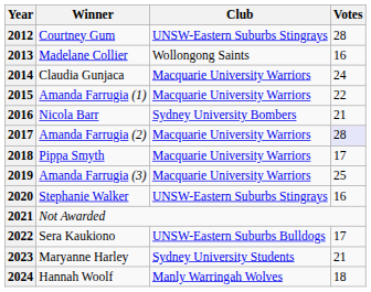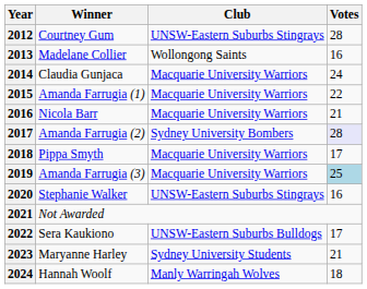 <table class="wikitable">
 <tr>
 <th>Year</th>
 <th>Winner</th>
 <th>Club</th>
 <th>Votes</th>
 </tr>
 <tr>
 <th>2012</th>
 <td><a href='#'>Courtney Gum</a></td>
 <td><a href='#'>UNSW-Eastern Suburbs Stingrays</a></td>
 <td>28</td>
 </tr>
 <tr>
 <th>2013</th>
 <td><a href='#'>Madelane Collier</a></td>
 <td>Wollongong Saints</td>
 <td>16</td>
 </tr>
 <tr>
 <th>2014</th>
 <td>Claudia Gunjaca</td>
 <td><a href='#'>Macquarie University Warriors</a></td>
 <td>24</td>
 </tr>
 <tr>
 <th>2015</th>
 <td><a href='#'>Amanda Farrugia</a> <em>(1)</em></td>
 <td><a href='#'>Macquarie University Warriors</a></td>
 <td>22</td>
 </tr>
 <tr>
 <th>2016</th>
 <td><a href='#'>Nicola Barr</a></td>
-<td><a href='#'>Sydney University Bombers</a></td>
+<td><a href='#'>Macquarie University Warriors</a></td>
 <td>21</td>
 </tr>
 <tr>
 <th>2017</th>
 <td><a href='#'>Amanda Farrugia</a> <em>(2)</em></td>
-<td><a href='#'>Macquarie University Warriors</a></td>
+<td><a href='#'>Sydney University Bombers</a></td>
 <td style="background: lavender;">28</td>
 </tr>
 <tr>
 <th>2018</th>
 <td><a href='#'>Pippa Smyth</a></td>
 <td><a href='#'>Macquarie University Warriors</a></td>
 <td>17</td>
 </tr>
 <tr>
 <th>2019</th>
 <td><a href='#'>Amanda Farrugia</a> <em>(3)</em></td>
 <td><a href='#'>Macquarie University Warriors</a></td>
-<td>25</td>
+<td style="background: lightblue;">25</td>
 </tr>
 <tr>
 <th>2020</th>
 <td><a href='#'>Stephanie Walker</a></td>
 <td><a href='#'>UNSW-Eastern Suburbs Stingrays</a></td>
 <td>16</td>
 </tr>
 <tr>
 <th>2021</th>
 <td colspan="3"><em>Not Awarded</em></td>
 </tr>
 <tr>
 <th>2022</th>
 <td>Sera Kaukiono</td>
 <td><a href='#'>UNSW-Eastern Suburbs Bulldogs</a></td>
 <td>17</td>
 </tr>
 <tr>
 <th>2023</th>
 <td>Maryanne Harley</td>
 <td><a href='#'>Sydney University Students</a></td>
 <td>21</td>
 </tr>
 <tr>
 <th>2024</th>
 <td>Hannah Woolf</td>
 <td><a href='#'>Manly Warringah Wolves</a></td>
 <td>18</td>
 </tr>
 </table>
